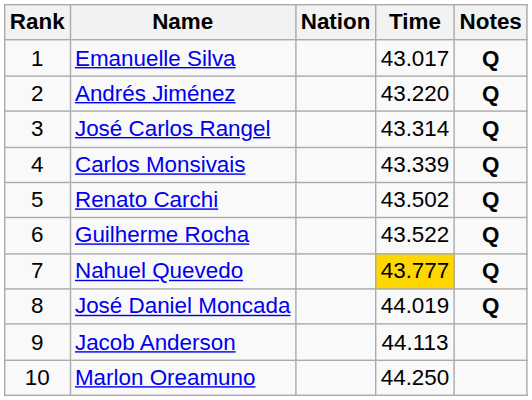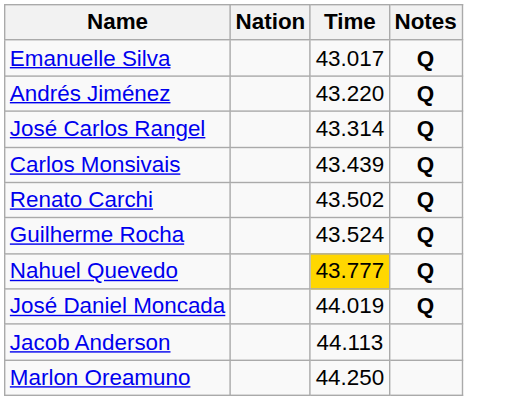 <table class="wikitable sortable">
 <tr>
-<th>Rank</th>
 <th>Name</th>
 <th>Nation</th>
 <th>Time</th>
 <th>Notes</th>
 </tr>
 <tr>
-<td align="center">1</td>
 <td><a href='#'>Emanuelle Silva</a></td>
 <td></td>
 <td align="center">43.017</td>
 <td align="center"><strong>Q</strong></td>
 </tr>
 <tr>
-<td align="center">2</td>
 <td><a href='#'>Andrés Jiménez</a></td>
 <td></td>
 <td align="center">43.220</td>
 <td align="center"><strong>Q</strong></td>
 </tr>
 <tr>
-<td align="center">3</td>
 <td><a href='#'>José Carlos Rangel</a></td>
 <td></td>
 <td align="center">43.314</td>
 <td align="center"><strong>Q</strong></td>
 </tr>
 <tr>
-<td align="center">4</td>
 <td><a href='#'>Carlos Monsivais</a></td>
 <td></td>
-<td align="center">43.339</td>
+<td align="center">43.439</td>
 <td align="center"><strong>Q</strong></td>
 </tr>
 <tr>
-<td align="center">5</td>
 <td><a href='#'>Renato Carchi</a></td>
 <td></td>
 <td align="center">43.502</td>
 <td align="center"><strong>Q</strong></td>
 </tr>
 <tr>
-<td align="center">6</td>
 <td><a href='#'>Guilherme Rocha</a></td>
 <td></td>
-<td align="center">43.522</td>
+<td align="center">43.524</td>
 <td align="center"><strong>Q</strong></td>
 </tr>
 <tr>
-<td align="center">7</td>
 <td><a href='#'>Nahuel Quevedo</a></td>
 <td></td>
 <td align="center" style="background: gold;">43.777</td>
 <td align="center"><strong>Q</strong></td>
 </tr>
 <tr>
-<td align="center">8</td>
 <td><a href='#'>José Daniel Moncada</a></td>
 <td></td>
 <td align="center">44.019</td>
 <td align="center"><strong>Q</strong></td>
 </tr>
 <tr>
-<td align="center">9</td>
 <td><a href='#'>Jacob Anderson</a></td>
 <td></td>
 <td align="center">44.113</td>
 <td align="center"></td>
 </tr>
 <tr>
-<td align="center">10</td>
 <td><a href='#'>Marlon Oreamuno</a></td>
 <td></td>
 <td align="center">44.250</td>
 <td align="center"></td>
 </tr>
 </table>
